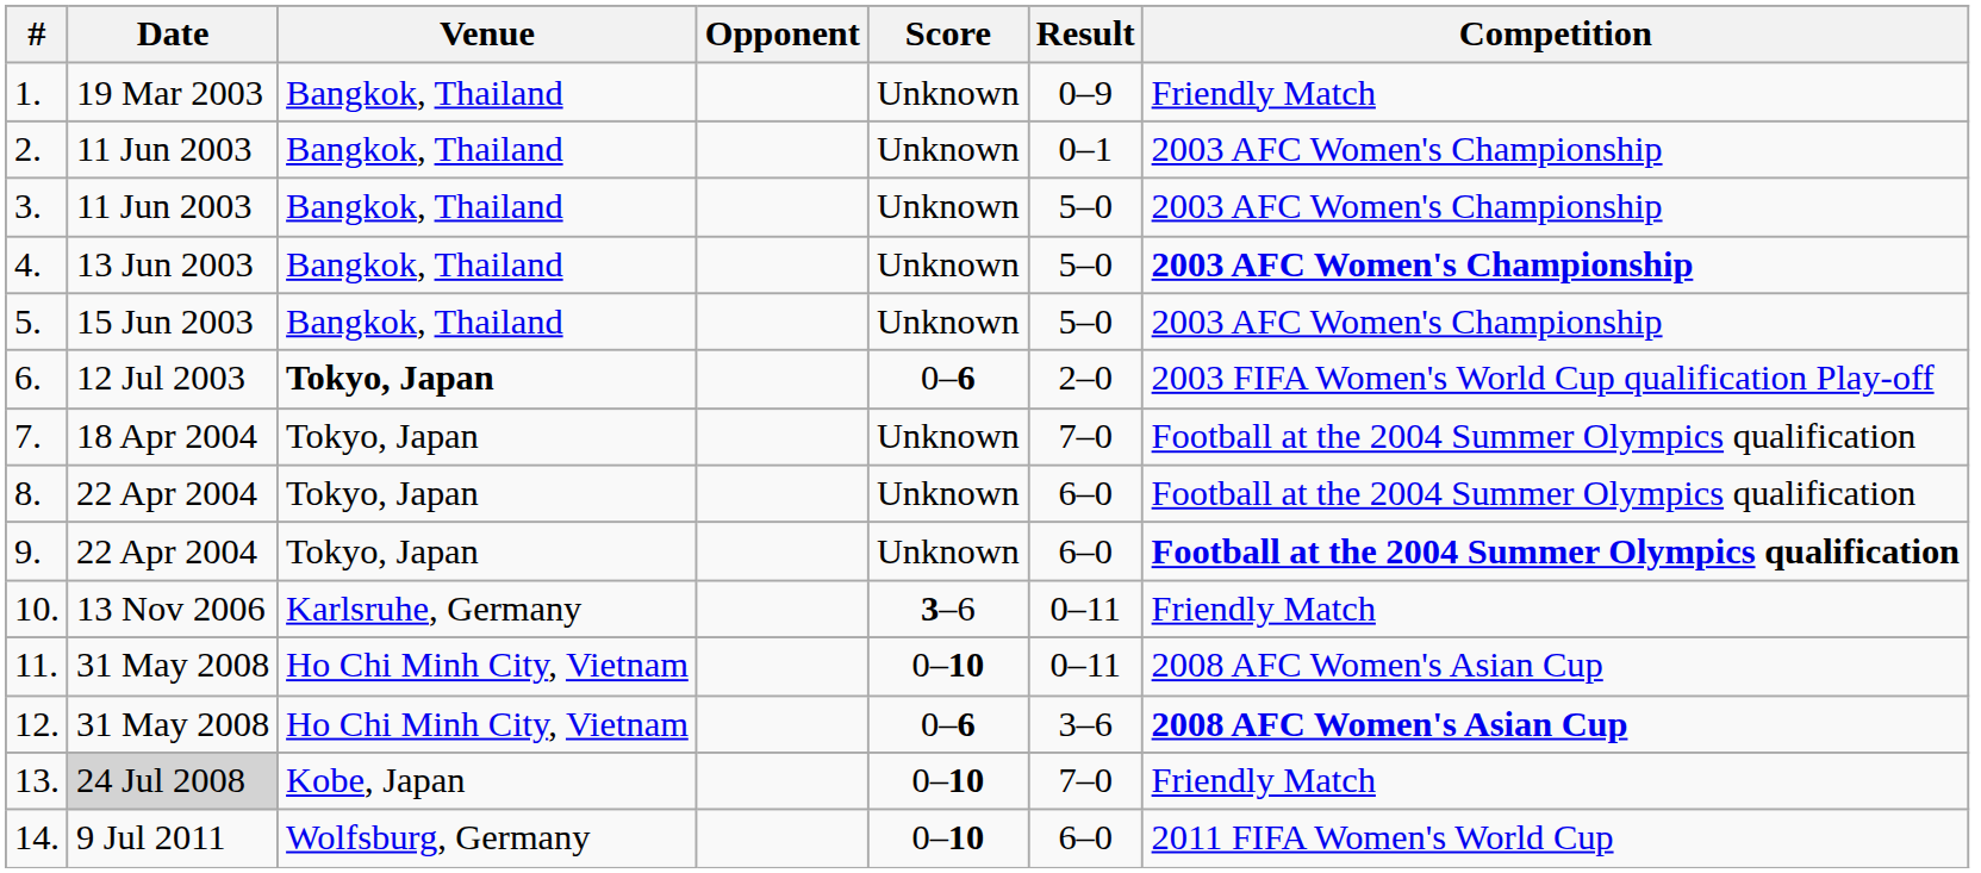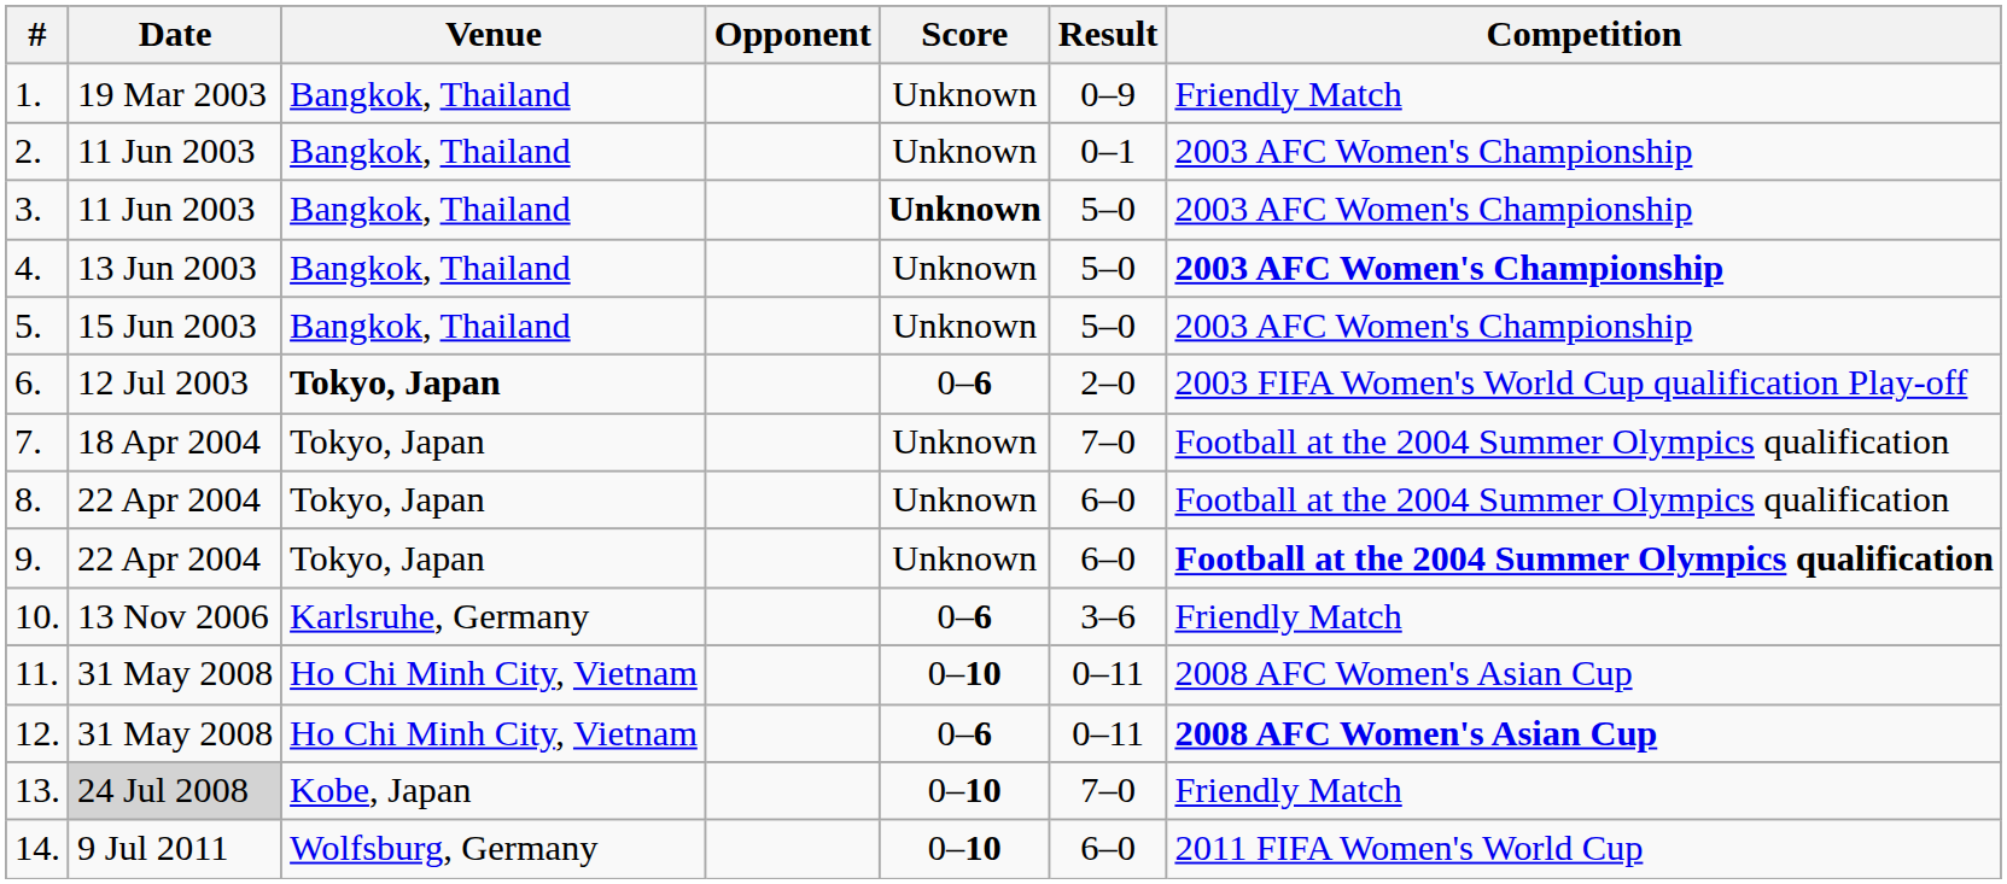 <table class="wikitable">
 <tr>
 <th>#</th>
 <th>Date</th>
 <th>Venue</th>
 <th>Opponent</th>
 <th>Score</th>
 <th>Result</th>
 <th>Competition</th>
 </tr>
 <tr>
 <td>1.</td>
 <td>19 Mar 2003</td>
 <td><a href='#'>Bangkok</a>, <a href='#'>Thailand</a></td>
 <td></td>
 <td align=center>Unknown</td>
 <td align=center>0–9</td>
 <td><a href='#'>Friendly Match</a></td>
 </tr>
 <tr>
 <td>2.</td>
 <td>11 Jun 2003</td>
 <td><a href='#'>Bangkok</a>, <a href='#'>Thailand</a></td>
 <td></td>
 <td align=center>Unknown</td>
 <td align=center>0–1</td>
 <td><a href='#'>2003 AFC Women's Championship</a></td>
 </tr>
 <tr>
 <td>3.</td>
 <td>11 Jun 2003</td>
 <td><a href='#'>Bangkok</a>, <a href='#'>Thailand</a></td>
 <td></td>
-<td align=center>Unknown</td>
+<td align=center><strong>Unknown</strong></td>
 <td align=center>5–0</td>
 <td><a href='#'>2003 AFC Women's Championship</a></td>
 </tr>
 <tr>
 <td>4.</td>
 <td>13 Jun 2003</td>
 <td><a href='#'>Bangkok</a>, <a href='#'>Thailand</a></td>
 <td></td>
 <td align=center>Unknown</td>
 <td align=center>5–0</td>
 <td><strong><a href='#'>2003 AFC Women's Championship</a></strong></td>
 </tr>
 <tr>
 <td>5.</td>
 <td>15 Jun 2003</td>
 <td><a href='#'>Bangkok</a>, <a href='#'>Thailand</a></td>
 <td></td>
 <td align=center>Unknown</td>
 <td align=center>5–0</td>
 <td><a href='#'>2003 AFC Women's Championship</a></td>
 </tr>
 <tr>
 <td>6.</td>
 <td>12 Jul 2003</td>
 <td><strong>Tokyo, Japan</strong></td>
 <td></td>
 <td align=center>0–<strong>6</strong></td>
 <td align=center>2–0</td>
 <td><a href='#'>2003 FIFA Women's World Cup qualification Play-off</a></td>
 </tr>
 <tr>
 <td>7.</td>
 <td>18 Apr 2004</td>
 <td>Tokyo, Japan</td>
 <td></td>
 <td align=center>Unknown</td>
 <td align=center>7–0</td>
 <td><a href='#'>Football at the 2004 Summer Olympics</a> qualification</td>
 </tr>
 <tr>
 <td>8.</td>
 <td>22 Apr 2004</td>
 <td>Tokyo, Japan</td>
 <td></td>
 <td align=center>Unknown</td>
 <td align=center>6–0</td>
 <td><a href='#'>Football at the 2004 Summer Olympics</a> qualification</td>
 </tr>
 <tr>
 <td>9.</td>
 <td>22 Apr 2004</td>
 <td>Tokyo, Japan</td>
 <td></td>
 <td align=center>Unknown</td>
 <td align=center>6–0</td>
 <td><strong><a href='#'>Football at the 2004 Summer Olympics</a> qualification</strong></td>
 </tr>
 <tr>
 <td>10.</td>
 <td>13 Nov 2006</td>
 <td><a href='#'>Karlsruhe</a>, Germany</td>
 <td></td>
-<td align=center><strong>3</strong>–6</td>
-<td align=center>0–11</td>
+<td align=center>0–<strong>6</strong></td>
+<td align=center>3–6</td>
 <td><a href='#'>Friendly Match</a></td>
 </tr>
 <tr>
 <td>11.</td>
 <td>31 May 2008</td>
 <td><a href='#'>Ho Chi Minh City</a>, <a href='#'>Vietnam</a></td>
 <td></td>
 <td align=center>0–<strong>10</strong></td>
 <td align=center>0–11</td>
 <td><a href='#'>2008 AFC Women's Asian Cup</a></td>
 </tr>
 <tr>
 <td>12.</td>
 <td>31 May 2008</td>
 <td><a href='#'>Ho Chi Minh City</a>, <a href='#'>Vietnam</a></td>
 <td></td>
 <td align=center>0–<strong>6</strong></td>
-<td align=center>3–6</td>
+<td align=center>0–11</td>
 <td><strong><a href='#'>2008 AFC Women's Asian Cup</a></strong></td>
 </tr>
 <tr>
 <td>13.</td>
 <td style="background: lightgrey;">24 Jul 2008</td>
 <td><a href='#'>Kobe</a>, Japan</td>
 <td></td>
 <td align=center>0–<strong>10</strong></td>
 <td align=center>7–0</td>
 <td><a href='#'>Friendly Match</a></td>
 </tr>
 <tr>
 <td>14.</td>
 <td>9 Jul 2011</td>
 <td><a href='#'>Wolfsburg</a>, Germany</td>
 <td></td>
 <td align=center>0–<strong>10</strong></td>
 <td align=center>6–0</td>
 <td><a href='#'>2011 FIFA Women's World Cup</a></td>
 </tr>
 </table>
